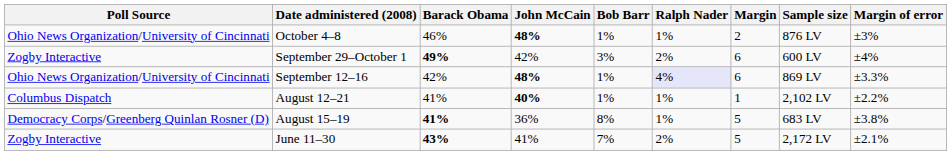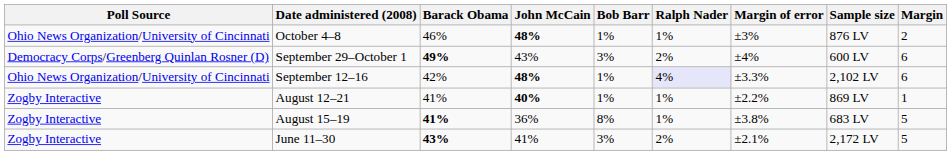 <table class="wikitable collapsible">
 <tr>
 <th>Poll Source</th>
 <th>Date administered (2008)</th>
 <th>Barack Obama</th>
 <th>John McCain</th>
 <th>Bob Barr</th>
 <th>Ralph Nader</th>
+<th>Margin of error</th>
+<th>Sample size</th>
 <th>Margin</th>
-<th>Sample size</th>
-<th>Margin of error</th>
 </tr>
 <tr>
 <td><a href='#'>Ohio News Organization</a>/<a href='#'>University of Cincinnati</a></td>
 <td>October 4–8</td>
 <td>46%</td>
 <td><strong>48%</strong></td>
 <td>1%</td>
 <td>1%</td>
+<td>±3%</td>
+<td>876 LV</td>
 <td>2</td>
-<td>876 LV</td>
-<td>±3%</td>
 </tr>
 <tr>
-<td><a href='#'>Zogby Interactive</a></td>
+<td><a href='#'>Democracy Corps</a>/<a href='#'>Greenberg Quinlan Rosner (D)</a></td>
 <td>September 29–October 1</td>
 <td><strong>49%</strong></td>
-<td>42%</td>
+<td>43%</td>
 <td>3%</td>
 <td>2%</td>
+<td>±4%</td>
+<td>600 LV</td>
 <td>6</td>
-<td>600 LV</td>
-<td>±4%</td>
 </tr>
 <tr>
 <td><a href='#'>Ohio News Organization</a>/<a href='#'>University of Cincinnati</a></td>
 <td>September 12–16</td>
 <td>42%</td>
 <td><strong>48%</strong></td>
 <td>1%</td>
 <td style="background: lavender;">4%</td>
+<td>±3.3%</td>
+<td>2,102 LV</td>
 <td>6</td>
-<td>869 LV</td>
-<td>±3.3%</td>
 </tr>
 <tr>
-<td><a href='#'>Columbus Dispatch</a></td>
+<td><a href='#'>Zogby Interactive</a></td>
 <td>August 12–21</td>
 <td>41%</td>
 <td><strong>40%</strong></td>
 <td>1%</td>
 <td>1%</td>
+<td>±2.2%</td>
+<td>869 LV</td>
 <td>1</td>
-<td>2,102 LV</td>
-<td>±2.2%</td>
 </tr>
 <tr>
-<td><a href='#'>Democracy Corps</a>/<a href='#'>Greenberg Quinlan Rosner (D)</a></td>
+<td><a href='#'>Zogby Interactive</a></td>
 <td>August 15–19</td>
 <td><strong>41%</strong></td>
 <td>36%</td>
 <td>8%</td>
 <td>1%</td>
+<td>±3.8%</td>
+<td>683 LV</td>
 <td>5</td>
-<td>683 LV</td>
-<td>±3.8%</td>
 </tr>
 <tr>
 <td><a href='#'>Zogby Interactive</a></td>
 <td>June 11–30</td>
 <td><strong>43%</strong></td>
 <td>41%</td>
-<td>7%</td>
+<td>3%</td>
 <td>2%</td>
+<td>±2.1%</td>
+<td>2,172 LV</td>
 <td>5</td>
-<td>2,172 LV</td>
-<td>±2.1%</td>
 </tr>
 </table>
